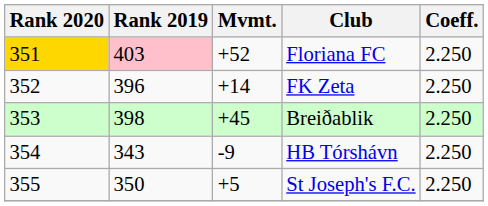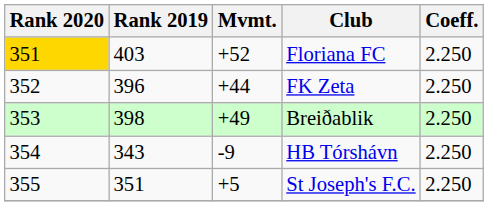 <table class="wikitable sortable" style=" text-align: left;">
 <tr>
 <th>Rank 2020</th>
 <th>Rank 2019</th>
 <th>Mvmt.</th>
 <th>Club</th>
 <th>Coeff.</th>
 </tr>
 <tr>
 <td style="background: gold;">351</td>
-<td style="background: pink;">403</td>
+<td>403</td>
 <td> +52</td>
 <td> <a href='#'>Floriana FC</a></td>
 <td>2.250</td>
 </tr>
 <tr>
 <td>352</td>
 <td>396</td>
-<td> +14</td>
+<td> +44</td>
 <td> <a href='#'>FK Zeta</a></td>
 <td>2.250</td>
 </tr>
 <tr bgcolor=#CCFFCC>
 <td>353</td>
 <td>398</td>
-<td> +45</td>
+<td> +49</td>
 <td> Breiðablik</td>
 <td>2.250</td>
 </tr>
 <tr>
 <td>354</td>
 <td>343</td>
 <td> -9</td>
 <td> <a href='#'>HB Tórshávn</a></td>
 <td>2.250</td>
 </tr>
 <tr>
 <td>355</td>
-<td>350</td>
+<td>351</td>
 <td> +5</td>
 <td> <a href='#'>St Joseph's F.C.</a></td>
 <td>2.250</td>
 </tr>
 <tr>
 </tr>
 </table>
